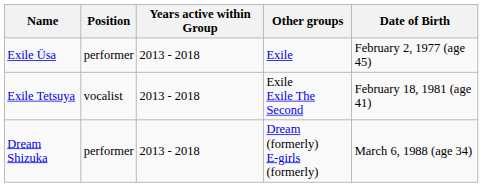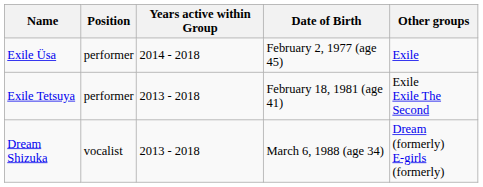 <table class="wikitable">
 <tr>
 <th>Name</th>
 <th>Position</th>
 <th>Years active within Group</th>
+<th>Date of Birth</th>
 <th>Other groups</th>
-<th>Date of Birth</th>
 </tr>
 <tr>
 <td><a href='#'>Exile Üsa</a></td>
 <td>performer</td>
-<td>2013 - 2018</td>
+<td>2014 - 2018</td>
+<td>February 2, 1977 (age 45)</td>
 <td><a href='#'>Exile</a></td>
-<td>February 2, 1977 (age 45)</td>
 </tr>
 <tr>
 <td><a href='#'>Exile Tetsuya</a></td>
-<td>vocalist</td>
+<td>performer</td>
 <td>2013 - 2018</td>
+<td>February 18, 1981 (age 41)</td>
 <td>Exile<br><a href='#'>Exile The Second</a></td>
-<td>February 18, 1981 (age 41)</td>
 </tr>
 <tr>
 <td><a href='#'>Dream Shizuka</a></td>
-<td>performer</td>
+<td>vocalist</td>
 <td>2013 - 2018</td>
+<td>March 6, 1988 (age 34)</td>
 <td><a href='#'>Dream</a> (formerly)<br><a href='#'>E-girls</a> (formerly)</td>
-<td>March 6, 1988 (age 34)</td>
 </tr>
 </table>
